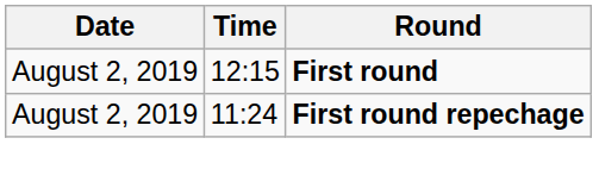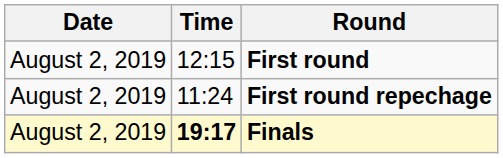 <table class="wikitable">
 <tr>
 <th>Date</th>
 <th>Time</th>
 <th>Round</th>
 </tr>
 <tr>
 <td>August 2, 2019</td>
 <td>12:15</td>
 <td><strong>First round</strong></td>
 </tr>
 <tr>
 <td>August 2, 2019</td>
 <td>11:24</td>
 <td><strong>First round repechage</strong></td>
 </tr>
+<tr style=background:lemonchiffon>
+<td>August 2, 2019</td>
+<td><strong>19:17</strong></td>
+<td><strong>Finals</strong></td>
+</tr>
 </table>
